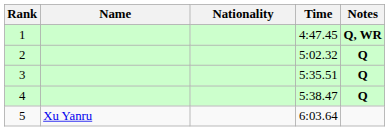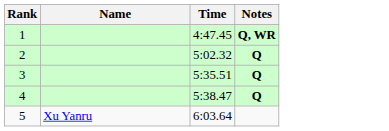 <table class="wikitable sortable" style="text-align:center">
 <tr>
 <th>Rank</th>
 <th style="width:180px">Name</th>
-<th style="width:125px">Nationality</th>
 <th>Time</th>
 <th>Notes</th>
 </tr>
 <tr style="background:#cfc;">
 <td>1</td>
-<td style="text-align:left;"></td>
 <td style="text-align:left;"></td>
 <td>4:47.45</td>
 <td><strong>Q, WR</strong></td>
 </tr>
 <tr style="background:#cfc;">
 <td>2</td>
 <td style="text-align:left;"></td>
-<td style="text-align:left;"></td>
 <td>5:02.32</td>
 <td><strong>Q</strong></td>
 </tr>
 <tr style="background:#cfc;">
 <td>3</td>
-<td style="text-align:left;"></td>
 <td style="text-align:left;"></td>
 <td>5:35.51</td>
 <td><strong>Q</strong></td>
 </tr>
 <tr style="background:#cfc;">
 <td>4</td>
 <td style="text-align:left;"></td>
-<td style="text-align:left;"></td>
 <td>5:38.47</td>
 <td><strong>Q</strong></td>
 </tr>
 <tr>
 <td>5</td>
 <td style="text-align:left;"><a href='#'>Xu Yanru</a></td>
-<td style="text-align:left;"></td>
 <td>6:03.64</td>
 <td></td>
 </tr>
 </table>
